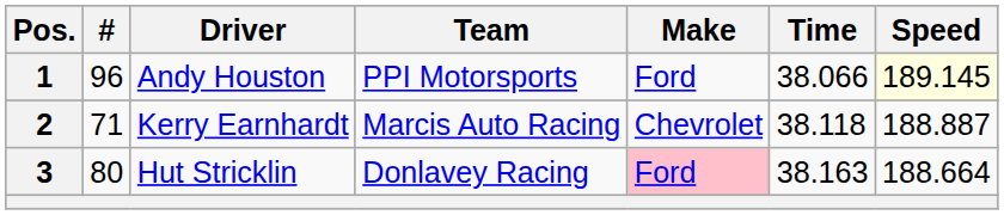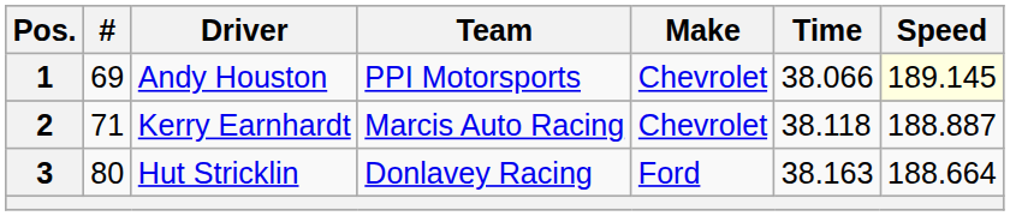 <table class="wikitable" style="font-size:95%">
 <tr>
 <th>Pos.</th>
 <th>#</th>
 <th>Driver</th>
 <th>Team</th>
 <th>Make</th>
 <th>Time</th>
 <th>Speed</th>
 </tr>
 <tr>
 <th>1</th>
-<td>96</td>
+<td>69</td>
 <td><a href='#'>Andy Houston</a></td>
 <td><a href='#'>PPI Motorsports</a></td>
-<td><a href='#'>Ford</a></td>
+<td><a href='#'>Chevrolet</a></td>
 <td>38.066</td>
 <td style="background: lightyellow;">189.145</td>
 </tr>
 <tr>
 <th>2</th>
 <td>71</td>
 <td><a href='#'>Kerry Earnhardt</a></td>
 <td><a href='#'>Marcis Auto Racing</a></td>
 <td><a href='#'>Chevrolet</a></td>
 <td>38.118</td>
 <td>188.887</td>
 </tr>
 <tr>
 <th>3</th>
 <td>80</td>
 <td><a href='#'>Hut Stricklin</a></td>
 <td><a href='#'>Donlavey Racing</a></td>
-<td style="background: pink;"><a href='#'>Ford</a></td>
+<td><a href='#'>Ford</a></td>
 <td>38.163</td>
 <td>188.664</td>
 </tr>
 <tr>
 <th colspan="7"></th>
 </tr>
 </table>
